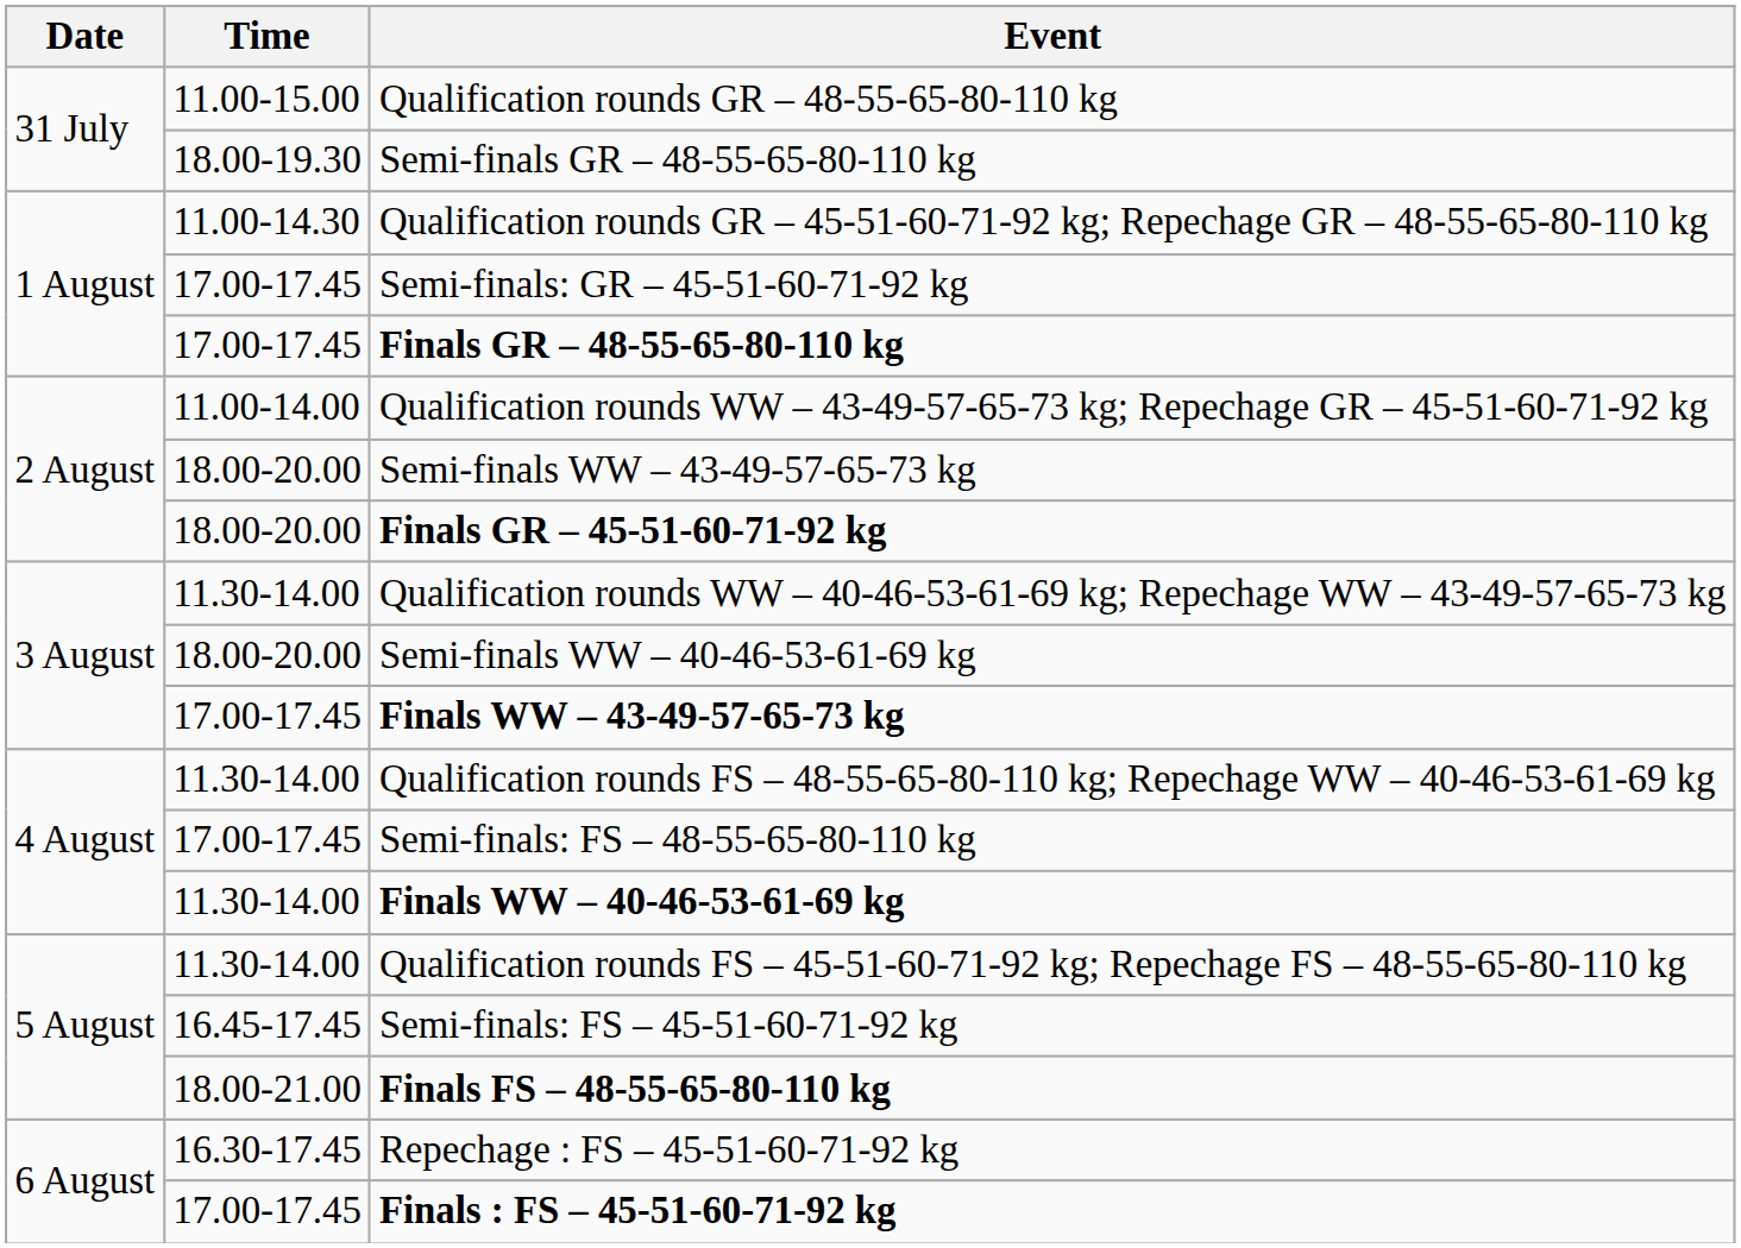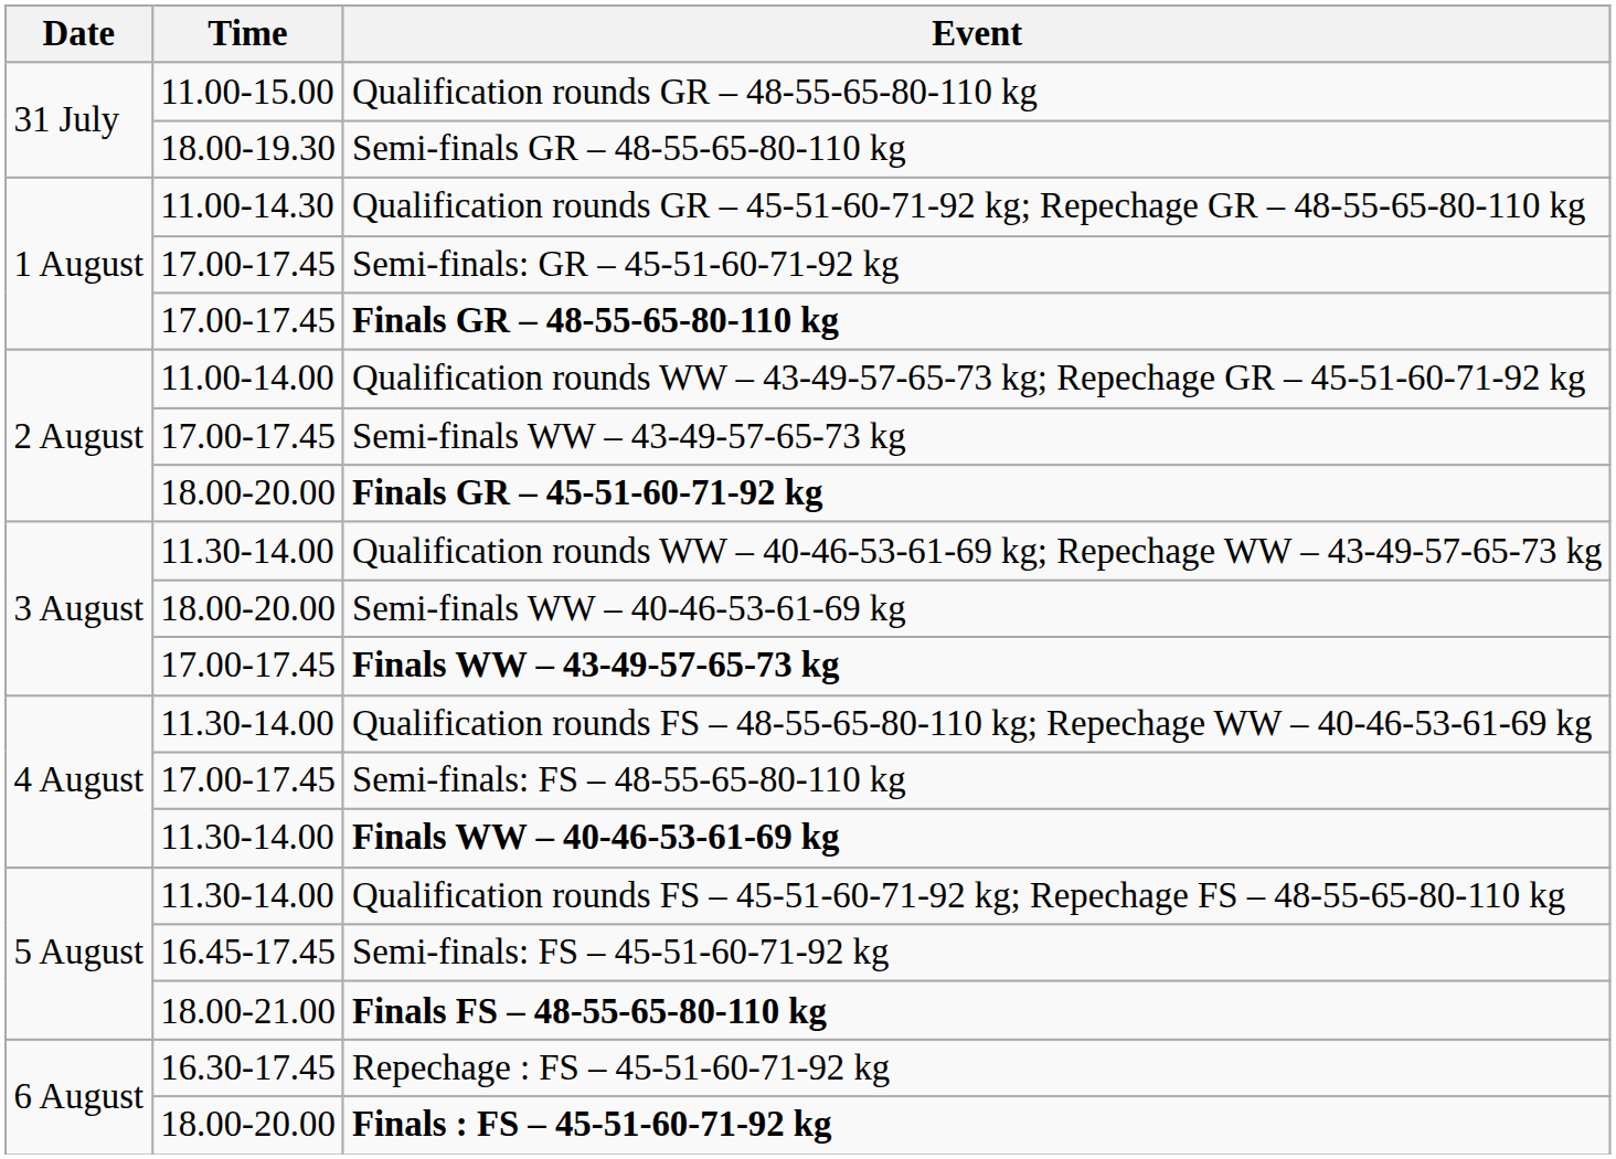 <table class=wikitable>
 <tr>
 <th>Date</th>
 <th>Time</th>
 <th>Event</th>
 </tr>
 <tr>
 <td rowspan="2">31 July</td>
 <td>11.00-15.00</td>
 <td>Qualification rounds GR – 48-55-65-80-110 kg</td>
 </tr>
 <tr>
 <td>18.00-19.30</td>
 <td>Semi-finals GR – 48-55-65-80-110 kg</td>
 </tr>
 <tr>
 <td rowspan="3">1 August</td>
 <td>11.00-14.30</td>
 <td>Qualification rounds GR – 45-51-60-71-92 kg; Repechage GR – 48-55-65-80-110 kg</td>
 </tr>
 <tr>
 <td>17.00-17.45</td>
 <td>Semi-finals: GR – 45-51-60-71-92 kg</td>
 </tr>
 <tr>
 <td>17.00-17.45</td>
 <td><strong>Finals GR – 48-55-65-80-110 kg</strong></td>
 </tr>
 <tr>
 <td rowspan="3">2 August</td>
 <td>11.00-14.00</td>
 <td>Qualification rounds WW – 43-49-57-65-73 kg; Repechage GR – 45-51-60-71-92 kg</td>
 </tr>
 <tr>
-<td>18.00-20.00</td>
+<td>17.00-17.45</td>
 <td>Semi-finals WW – 43-49-57-65-73 kg</td>
 </tr>
 <tr>
 <td>18.00-20.00</td>
 <td><strong>Finals GR – 45-51-60-71-92 kg</strong></td>
 </tr>
 <tr>
 <td rowspan="3">3 August</td>
 <td>11.30-14.00</td>
 <td>Qualification rounds WW – 40-46-53-61-69 kg; Repechage WW – 43-49-57-65-73 kg</td>
 </tr>
 <tr>
 <td>18.00-20.00</td>
 <td>Semi-finals WW – 40-46-53-61-69 kg</td>
 </tr>
 <tr>
 <td>17.00-17.45</td>
 <td><strong>Finals WW – 43-49-57-65-73 kg</strong></td>
 </tr>
 <tr>
 <td rowspan="3">4 August</td>
 <td>11.30-14.00</td>
 <td>Qualification rounds FS – 48-55-65-80-110 kg; Repechage WW – 40-46-53-61-69 kg</td>
 </tr>
 <tr>
 <td>17.00-17.45</td>
 <td>Semi-finals: FS – 48-55-65-80-110 kg</td>
 </tr>
 <tr>
 <td>11.30-14.00</td>
 <td><strong>Finals WW – 40-46-53-61-69 kg</strong></td>
 </tr>
 <tr>
 <td rowspan="3">5 August</td>
 <td>11.30-14.00</td>
 <td>Qualification rounds FS – 45-51-60-71-92 kg; Repechage FS – 48-55-65-80-110 kg</td>
 </tr>
 <tr>
 <td>16.45-17.45</td>
 <td>Semi-finals: FS – 45-51-60-71-92 kg</td>
 </tr>
 <tr>
 <td>18.00-21.00</td>
 <td><strong>Finals FS – 48-55-65-80-110 kg</strong></td>
 </tr>
 <tr>
 <td rowspan="2">6 August</td>
 <td>16.30-17.45</td>
 <td>Repechage : FS – 45-51-60-71-92 kg</td>
 </tr>
 <tr>
-<td>17.00-17.45</td>
+<td>18.00-20.00</td>
 <td><strong>Finals : FS – 45-51-60-71-92 kg</strong></td>
 </tr>
 </table>
